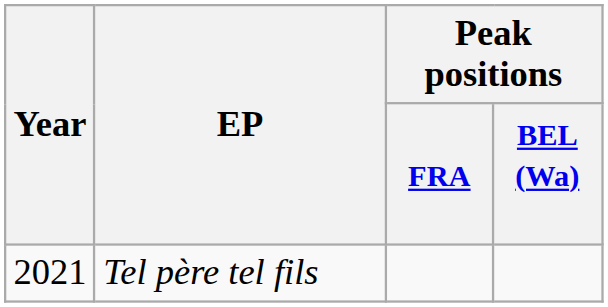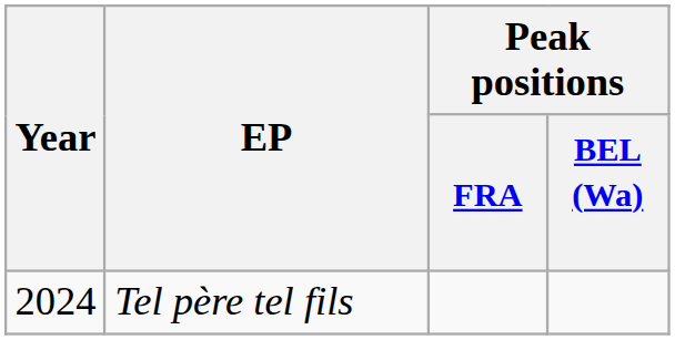 <table class="wikitable">
 <tr>
 <th align="center" rowspan="2" width="10">Year</th>
 <th align="center" rowspan="2" width="120">EP</th>
 <th align="center" colspan="2" width="30">Peak positions</th>
 </tr>
 <tr>
 <th width="40"><small><a href='#'>FRA</a><br></small></th>
 <th width="40"><small><a href='#'>BEL <br>(Wa)</a><br></small><br></th>
 </tr>
 <tr>
-<td>2021</td>
+<td>2024</td>
 <td><em>Tel père tel fils</em><br></td>
 <td align="center"></td>
 <td align="center"></td>
 </tr>
 </table>
